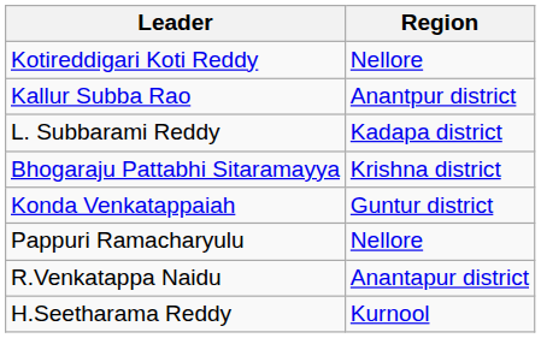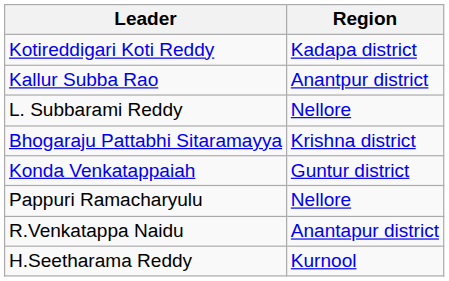 <table class="wikitable">
 <tr>
 <th>Leader</th>
 <th>Region</th>
 </tr>
 <tr>
 <td><a href='#'>Kotireddigari Koti Reddy</a></td>
-<td><a href='#'>Nellore </a></td>
+<td><a href='#'>Kadapa district</a></td>
 </tr>
 <tr>
 <td><a href='#'>Kallur Subba Rao</a></td>
 <td><a href='#'>Anantpur district</a></td>
 </tr>
 <tr>
 <td>L. Subbarami Reddy</td>
-<td><a href='#'>Kadapa district</a></td>
+<td><a href='#'>Nellore </a></td>
 </tr>
 <tr>
 <td><a href='#'>Bhogaraju Pattabhi Sitaramayya</a></td>
 <td><a href='#'>Krishna district</a></td>
 </tr>
 <tr>
 <td><a href='#'>Konda Venkatappaiah</a></td>
 <td><a href='#'>Guntur district</a></td>
 </tr>
 <tr>
 <td>Pappuri Ramacharyulu</td>
 <td><a href='#'>Nellore</a></td>
 </tr>
 <tr>
 <td>R.Venkatappa Naidu</td>
 <td><a href='#'>Anantapur district</a></td>
 </tr>
 <tr>
 <td>H.Seetharama Reddy</td>
 <td><a href='#'>Kurnool</a></td>
 </tr>
 </table>
